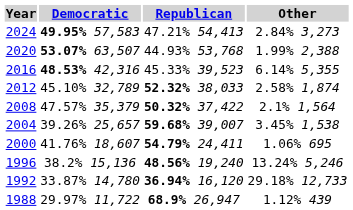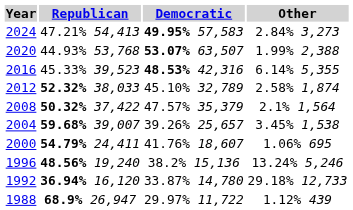 <table style="margin:1em 0 1em 1em; font-size:100%;">
 <tr style="background:lightgrey;">
 <th>Year</th>
+<th><a href='#'>Republican</a></th>
 <th><a href='#'>Democratic</a></th>
-<th><a href='#'>Republican</a></th>
 <th>Other</th>
 </tr>
 <tr>
 <td align="center" ><a href='#'>2024</a></td>
+<td align="center" >47.21% <em>54,413</em></td>
 <td align="center" ><strong>49.95%</strong> <em>57,583</em></td>
-<td align="center" >47.21% <em>54,413</em></td>
 <td align="center" >2.84% <em>3,273</em></td>
 </tr>
 <tr>
 <td align="center" ><a href='#'>2020</a></td>
+<td align="center" >44.93% <em>53,768</em></td>
 <td align="center" ><strong>53.07%</strong> <em>63,507</em></td>
-<td align="center" >44.93% <em>53,768</em></td>
 <td align="center" >1.99% <em>2,388</em></td>
 </tr>
 <tr>
 <td align="center" ><a href='#'>2016</a></td>
+<td align="center" >45.33% <em>39,523</em></td>
 <td align="center" ><strong>48.53%</strong> <em>42,316</em></td>
-<td align="center" >45.33% <em>39,523</em></td>
 <td align="center" >6.14% <em>5,355</em></td>
 </tr>
 <tr>
 <td align="center" ><a href='#'>2012</a></td>
+<td align="center" ><strong>52.32%</strong> <em>38,033</em></td>
 <td align="center" >45.10% <em>32,789</em></td>
-<td align="center" ><strong>52.32%</strong> <em>38,033</em></td>
 <td align="center" >2.58% <em>1,874</em></td>
 </tr>
 <tr>
 <td align="center" ><a href='#'>2008</a></td>
+<td align="center" ><strong>50.32%</strong> <em>37,422</em></td>
 <td align="center" >47.57% <em>35,379</em></td>
-<td align="center" ><strong>50.32%</strong> <em>37,422</em></td>
 <td align="center" >2.1% <em>1,564</em></td>
 </tr>
 <tr>
 <td align="center" ><a href='#'>2004</a></td>
+<td align="center" ><strong>59.68%</strong> <em>39,007</em></td>
 <td align="center" >39.26% <em>25,657</em></td>
-<td align="center" ><strong>59.68%</strong> <em>39,007</em></td>
 <td align="center" >3.45% <em>1,538</em></td>
 </tr>
 <tr>
 <td align="center" ><a href='#'>2000</a></td>
+<td align="center" ><strong>54.79%</strong> <em>24,411</em></td>
 <td align="center" >41.76% <em>18,607</em></td>
-<td align="center" ><strong>54.79%</strong> <em>24,411</em></td>
 <td align="center" >1.06% <em>695</em></td>
 </tr>
 <tr>
 <td align="center" ><a href='#'>1996</a></td>
+<td align="center" ><strong>48.56%</strong> <em>19,240</em></td>
 <td align="center" >38.2% <em>15,136</em></td>
-<td align="center" ><strong>48.56%</strong> <em>19,240</em></td>
 <td align="center" >13.24% <em>5,246</em></td>
 </tr>
 <tr>
 <td align="center" ><a href='#'>1992</a></td>
+<td align="center" ><strong>36.94%</strong> <em>16,120</em></td>
 <td align="center" >33.87% <em>14,780</em></td>
-<td align="center" ><strong>36.94%</strong> <em>16,120</em></td>
 <td align="center" >29.18% <em>12,733</em></td>
 </tr>
 <tr>
 <td align="center" ><a href='#'>1988</a></td>
+<td align="center" ><strong>68.9%</strong> <em>26,947</em></td>
 <td align="center" >29.97% <em>11,722</em></td>
-<td align="center" ><strong>68.9%</strong> <em>26,947</em></td>
 <td align="center" >1.12% <em>439</em></td>
 </tr>
 </table>
